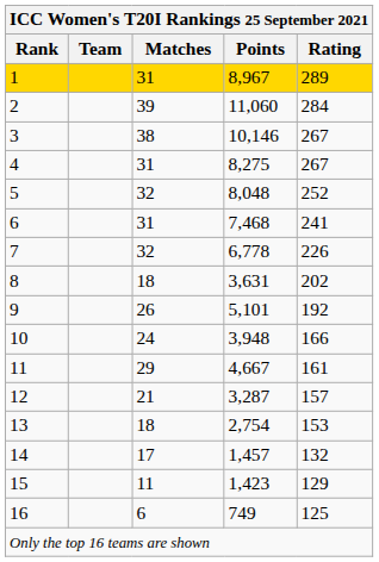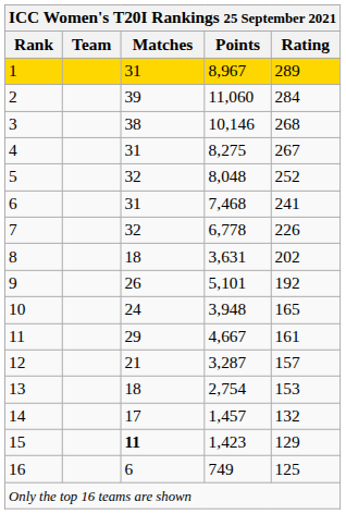 <table class="wikitable" stp;">
 <tr>
 <th colspan="5">ICC Women's T20I Rankings <small>25 September 2021</small></th>
 </tr>
 <tr>
 <th>Rank</th>
 <th>Team</th>
 <th>Matches</th>
 <th>Points</th>
 <th>Rating</th>
 </tr>
 <tr style="background:gold">
 <td>1</td>
 <td style="text-align:left;"></td>
 <td>31</td>
 <td>8,967</td>
 <td>289</td>
 </tr>
 <tr>
 <td>2</td>
 <td style="text-align:left;"></td>
 <td>39</td>
 <td>11,060</td>
 <td>284</td>
 </tr>
 <tr>
 <td>3</td>
 <td style="text-align:left;"></td>
 <td>38</td>
 <td>10,146</td>
-<td>267</td>
+<td>268</td>
 </tr>
 <tr>
 <td>4</td>
 <td style="text-align:left;"></td>
 <td>31</td>
 <td>8,275</td>
 <td>267</td>
 </tr>
 <tr>
 <td>5</td>
 <td style="text-align:left;"></td>
 <td>32</td>
 <td>8,048</td>
 <td>252</td>
 </tr>
 <tr>
 <td>6</td>
 <td style="text-align:left;"></td>
 <td>31</td>
 <td>7,468</td>
 <td>241</td>
 </tr>
 <tr>
 <td>7</td>
 <td style="text-align:left;"></td>
 <td>32</td>
 <td>6,778</td>
 <td>226</td>
 </tr>
 <tr>
 <td>8</td>
 <td style="text-align:left;"></td>
 <td>18</td>
 <td>3,631</td>
 <td>202</td>
 </tr>
 <tr>
 <td>9</td>
 <td style="text-align:left;"></td>
 <td>26</td>
 <td>5,101</td>
 <td>192</td>
 </tr>
 <tr>
 <td>10</td>
 <td style="text-align:left;"></td>
 <td>24</td>
 <td>3,948</td>
-<td>166</td>
+<td>165</td>
 </tr>
 <tr>
 <td>11</td>
 <td style="text-align:left;"></td>
 <td>29</td>
 <td>4,667</td>
 <td>161</td>
 </tr>
 <tr>
 <td>12</td>
 <td style="text-align:left;"></td>
 <td>21</td>
 <td>3,287</td>
 <td>157</td>
 </tr>
 <tr>
 <td>13</td>
 <td style="text-align:left;"></td>
 <td>18</td>
 <td>2,754</td>
 <td>153</td>
 </tr>
 <tr>
 <td>14</td>
 <td style="text-align:left;"></td>
 <td>17</td>
 <td>1,457</td>
 <td>132</td>
 </tr>
 <tr>
 <td>15</td>
 <td style="text-align:left;"></td>
-<td>11</td>
+<td><strong>11</strong></td>
 <td>1,423</td>
 <td>129</td>
 </tr>
 <tr>
 <td>16</td>
 <td style="text-align:left;"></td>
 <td>6</td>
 <td>749</td>
 <td>125</td>
 </tr>
 <tr>
 <td colspan="5"><small><em>Only the top 16 teams are shown</em></small></td>
 </tr>
 </table>
